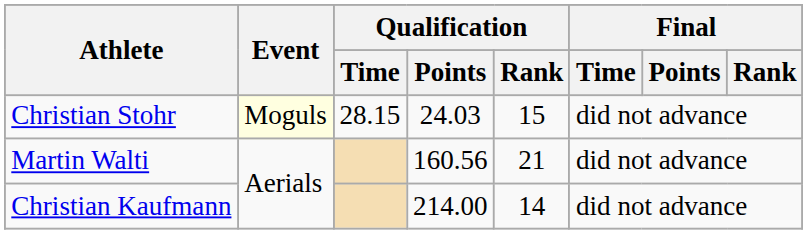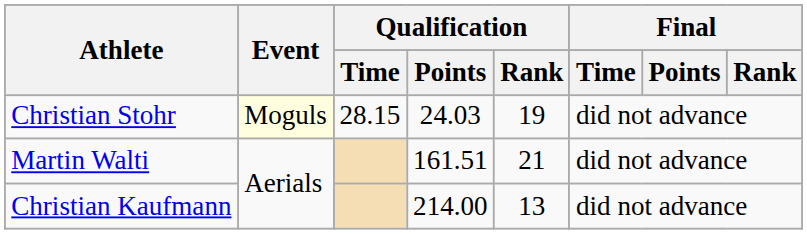 <table class="wikitable" style="font-size:90%">
 <tr>
 <th rowspan="2">Athlete</th>
 <th rowspan="2">Event</th>
 <th colspan="3">Qualification</th>
 <th colspan="3">Final</th>
 </tr>
 <tr>
 <th>Time</th>
 <th>Points</th>
 <th>Rank</th>
 <th>Time</th>
 <th>Points</th>
 <th>Rank</th>
 </tr>
 <tr>
 <td><a href='#'>Christian Stohr</a></td>
 <td style="background: lightyellow;">Moguls</td>
 <td align="center">28.15</td>
 <td align="center">24.03</td>
-<td align="center">15</td>
+<td align="center">19</td>
 <td colspan="3">did not advance</td>
 </tr>
 <tr>
 <td><a href='#'>Martin Walti</a></td>
 <td rowspan="2">Aerials</td>
 <td bgcolor="wheat"></td>
-<td align="center">160.56</td>
+<td align="center">161.51</td>
 <td align="center">21</td>
 <td colspan="3">did not advance</td>
 </tr>
 <tr>
 <td><a href='#'>Christian Kaufmann</a></td>
 <td bgcolor="wheat"></td>
 <td align="center">214.00</td>
-<td align="center">14</td>
+<td align="center">13</td>
 <td colspan="3">did not advance</td>
 </tr>
 </table>
